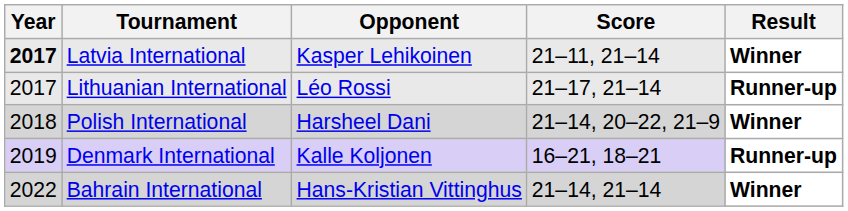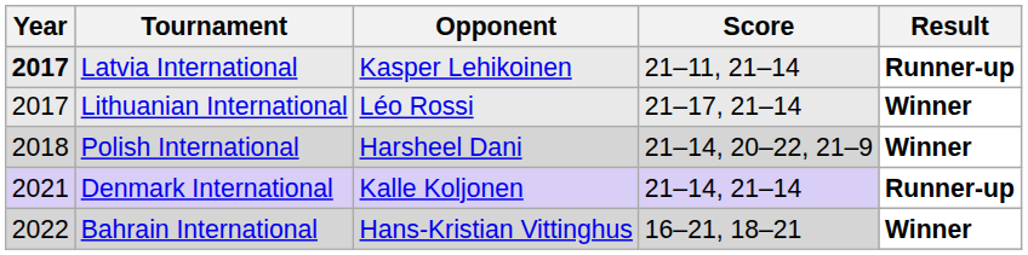 <table class="sortable wikitable" style="font-size: 90%;">
 <tr>
 <th>Year</th>
 <th>Tournament</th>
 <th>Opponent</th>
 <th>Score</th>
 <th>Result</th>
 </tr>
 <tr style="background:#E9E9E9">
 <td align="center"><strong>2017</strong></td>
 <td align="left"><a href='#'>Latvia International</a></td>
 <td align="left"> <a href='#'>Kasper Lehikoinen</a></td>
 <td align="left">21–11, 21–14</td>
-<td style="text-align:left; background:white"> <strong>Winner</strong></td>
+<td style="text-align:left; background:white"> <strong>Runner-up</strong></td>
 </tr>
 <tr style="background:#E9E9E9">
 <td align="center">2017</td>
 <td align="left"><a href='#'>Lithuanian International</a></td>
 <td align="left"> <a href='#'>Léo Rossi</a></td>
 <td align="left">21–17, 21–14</td>
-<td style="text-align:left; background:white"> <strong>Runner-up</strong></td>
+<td style="text-align:left; background:white"> <strong>Winner</strong></td>
 </tr>
 <tr style="background:#D5D5D5">
 <td align="center">2018</td>
 <td align="left"><a href='#'>Polish International</a></td>
 <td align="left"> <a href='#'>Harsheel Dani</a></td>
 <td align="left">21–14, 20–22, 21–9</td>
 <td style="text-align:left; background:white"> <strong>Winner</strong></td>
 </tr>
 <tr style="background:#D8CEF6">
-<td align="center">2019</td>
+<td align="center">2021</td>
 <td align="left"><a href='#'>Denmark International</a></td>
 <td align=left> <a href='#'>Kalle Koljonen</a></td>
-<td align="left">16–21, 18–21</td>
+<td align=left>21–14, 21–14</td>
 <td style="text-align:left; background:white"> <strong>Runner-up</strong></td>
 </tr>
 <tr style="background:#D5D5D5">
 <td align=center>2022</td>
 <td align=left><a href='#'>Bahrain International</a></td>
 <td align="left"> <a href='#'>Hans-Kristian Vittinghus</a></td>
-<td align=left>21–14, 21–14</td>
+<td align="left">16–21, 18–21</td>
 <td style="text-align:left; background:white"> <strong>Winner</strong></td>
 </tr>
 </table>
